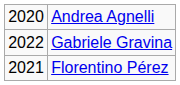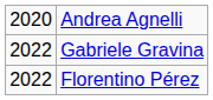 <table class="sortable wikitable plainrowheaders">
 <tr>
 <td>2020</td>
 <td> <a href='#'>Andrea Agnelli</a></td>
 </tr>
 <tr>
 <td>2022</td>
 <td> <a href='#'>Gabriele Gravina</a></td>
 </tr>
 <tr>
-<td>2021</td>
+<td>2022</td>
 <td> <a href='#'>Florentino Pérez</a></td>
 </tr>
 </table>
